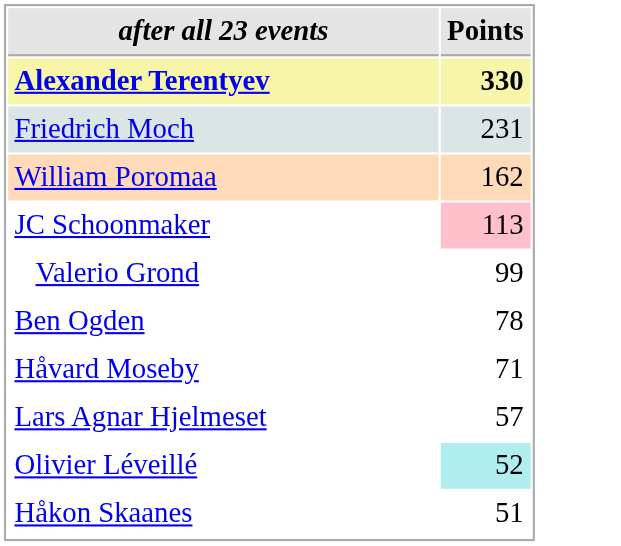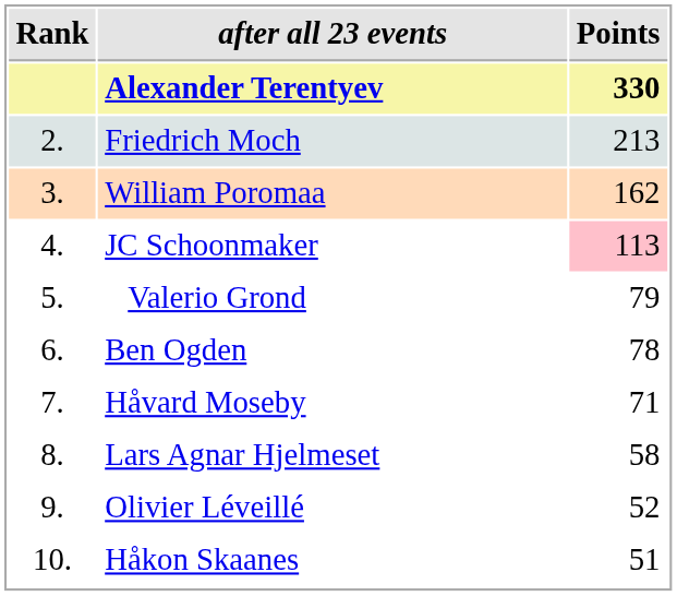 <table cellspacing="1" cellpadding="3" style="border:1px solid #AAAAAA;font-size:86%">
 <tr style="background-color: #E4E4E4;">
+<th style="border-bottom:1px solid #AAAAAA" width=10>Rank</th>
 <th style="border-bottom:1px solid #AAAAAA" width=200><em>after all 23 events</em></th>
 <th style="border-bottom:1px solid #AAAAAA" width=20 align=right>Points</th>
 </tr>
 <tr style="background:#f7f6a8;">
+<td align=center></td>
 <td> <strong><a href='#'>Alexander Terentyev</a></strong></td>
 <td align=right><strong>330</strong></td>
 </tr>
 <tr style="background:#dce5e5;">
+<td align=center>2.</td>
 <td> <a href='#'>Friedrich Moch</a></td>
-<td align=right>231</td>
+<td align=right>213</td>
 </tr>
 <tr style="background:#ffdab9;">
+<td align=center>3.</td>
 <td> <a href='#'>William Poromaa</a></td>
 <td align=right>162</td>
 </tr>
 <tr>
+<td align=center>4.</td>
 <td> <a href='#'>JC Schoonmaker</a></td>
 <td align=right style="background: pink;">113</td>
 </tr>
 <tr>
+<td align=center>5.</td>
 <td>   <a href='#'>Valerio Grond</a></td>
-<td align=right>99</td>
+<td align=right>79</td>
 </tr>
 <tr>
+<td align=center>6.</td>
 <td> <a href='#'>Ben Ogden</a></td>
 <td align=right>78</td>
 </tr>
 <tr>
+<td align=center>7.</td>
 <td> <a href='#'>Håvard Moseby</a></td>
 <td align=right>71</td>
 </tr>
 <tr>
+<td align=center>8.</td>
 <td> <a href='#'>Lars Agnar Hjelmeset</a></td>
-<td align=right>57</td>
+<td align=right>58</td>
 </tr>
 <tr>
+<td align=center>9.</td>
 <td> <a href='#'>Olivier Léveillé</a></td>
-<td align=right style="background: paleturquoise;">52</td>
+<td align=right>52</td>
 </tr>
 <tr>
+<td align=center>10.</td>
 <td> <a href='#'>Håkon Skaanes</a></td>
 <td align=right>51</td>
 </tr>
 </table>
